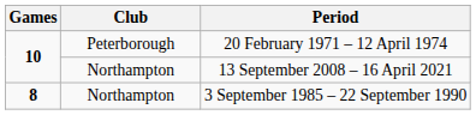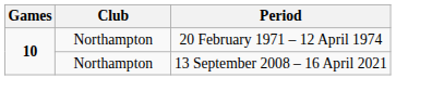 <table class="wikitable sortable" style="text-align:center;">
 <tr>
 <th>Games</th>
 <th style="width:30%;">Club</th>
 <th>Period</th>
 </tr>
 <tr>
 <td rowspan=2><strong>10</strong></td>
-<td>Peterborough</td>
+<td>Northampton</td>
 <td>20 February 1971 – 12 April 1974</td>
 </tr>
 <tr>
 <td>Northampton</td>
 <td>13 September 2008 – 16 April 2021</td>
 </tr>
-<tr>
-<td><strong>8</strong></td>
-<td>Northampton</td>
-<td>3 September 1985 – 22 September 1990</td>
-</tr>
 </table>
